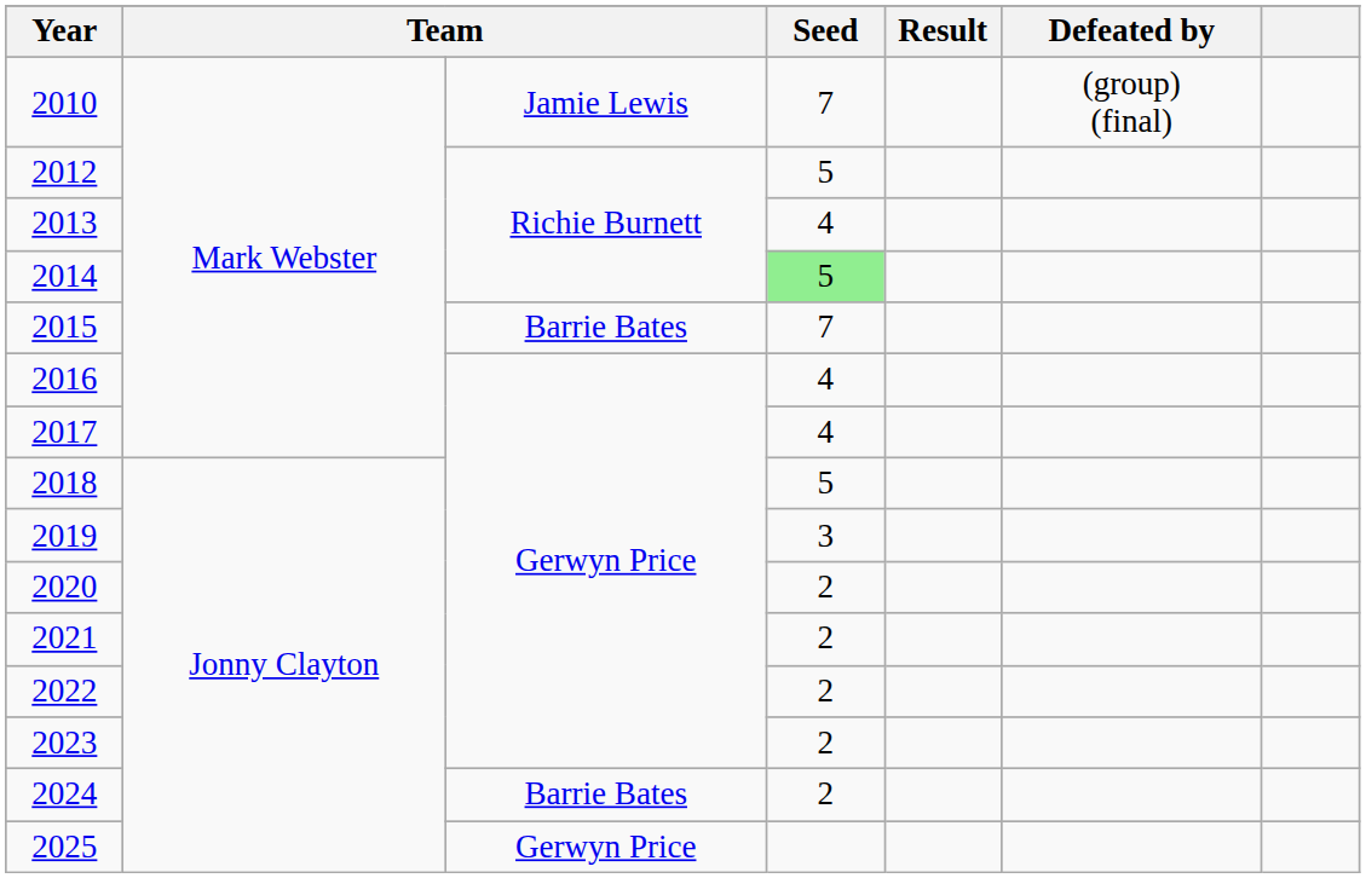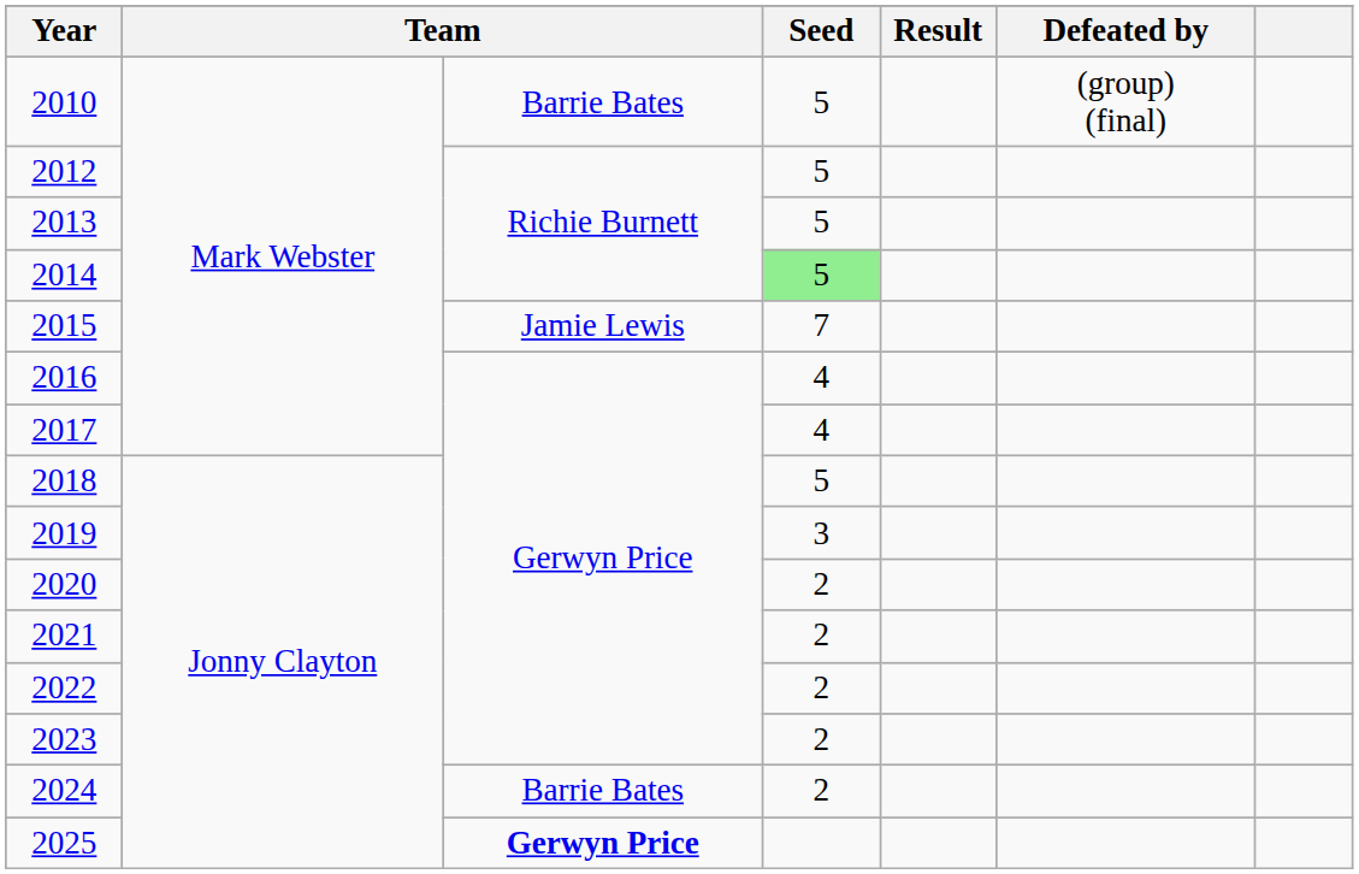 <table class="wikitable" style="text-align: center;">
 <tr style= "background: #e2e2e2;">
 </tr>
 <tr style="background: #efefef;">
 <th width=50px>Year</th>
 <th colspan="2">Team</th>
 <th width=50px>Seed</th>
 <th width=50px>Result</th>
 <th width=120px>Defeated by</th>
 <th width=40px></th>
 </tr>
 <tr>
 <td><a href='#'>2010</a></td>
 <td rowspan=7 width=150px><a href='#'>Mark Webster</a></td>
-<td><a href='#'>Jamie Lewis</a></td>
-<td>7</td>
+<td width=150px><a href='#'>Barrie Bates</a></td>
+<td>5</td>
 <td></td>
 <td>  (group)<br>  (final)</td>
 <td></td>
 </tr>
 <tr>
 <td><a href='#'>2012</a></td>
 <td rowspan=3><a href='#'>Richie Burnett</a></td>
 <td>5</td>
 <td></td>
 <td> </td>
 <td></td>
 </tr>
 <tr>
 <td><a href='#'>2013</a></td>
-<td>4</td>
+<td>5</td>
 <td></td>
 <td> </td>
 <td></td>
 </tr>
 <tr>
 <td><a href='#'>2014</a></td>
 <td style="background: lightgreen;">5</td>
 <td></td>
 <td> </td>
 <td></td>
 </tr>
 <tr>
 <td><a href='#'>2015</a></td>
-<td width=150px><a href='#'>Barrie Bates</a></td>
+<td><a href='#'>Jamie Lewis</a></td>
 <td>7</td>
 <td></td>
 <td> </td>
 <td></td>
 </tr>
 <tr>
 <td><a href='#'>2016</a></td>
 <td rowspan=8><a href='#'>Gerwyn Price</a></td>
 <td>4</td>
 <td></td>
 <td> </td>
 <td></td>
 </tr>
 <tr>
 <td><a href='#'>2017</a></td>
 <td>4</td>
 <td></td>
 <td> </td>
 <td></td>
 </tr>
 <tr>
 <td><a href='#'>2018</a></td>
 <td rowspan=8><a href='#'>Jonny Clayton</a></td>
 <td>5</td>
 <td></td>
 <td> </td>
 <td></td>
 </tr>
 <tr>
 <td><a href='#'>2019</a></td>
 <td>3</td>
 <td></td>
 <td> </td>
 <td></td>
 </tr>
 <tr>
 <td><a href='#'>2020</a></td>
 <td>2</td>
 <td></td>
 <td></td>
 <td></td>
 </tr>
 <tr>
 <td><a href='#'>2021</a></td>
 <td>2</td>
 <td></td>
 <td> </td>
 <td></td>
 </tr>
 <tr>
 <td><a href='#'>2022</a></td>
 <td>2</td>
 <td></td>
 <td> </td>
 <td></td>
 </tr>
 <tr>
 <td><a href='#'>2023</a></td>
 <td>2</td>
 <td></td>
 <td></td>
 <td></td>
 </tr>
 <tr>
 <td><a href='#'>2024</a></td>
 <td width=150px><a href='#'>Barrie Bates</a></td>
 <td>2</td>
 <td></td>
 <td> </td>
 <td></td>
 </tr>
 <tr>
 <td><a href='#'>2025</a></td>
-<td><a href='#'>Gerwyn Price</a></td>
+<td><strong><a href='#'>Gerwyn Price</a></strong></td>
 <td></td>
 <td></td>
 <td></td>
 <td></td>
 </tr>
 </table>
